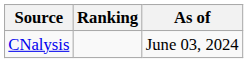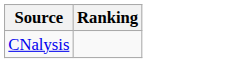 <table class="wikitable" style="text-align:center">
 <tr>
 <th>Source</th>
 <th>Ranking</th>
-<th>As of</th>
 </tr>
 <tr>
 <td align=left><a href='#'>CNalysis</a></td>
 <td></td>
-<td>June 03, 2024</td>
 </tr>
 </table>
